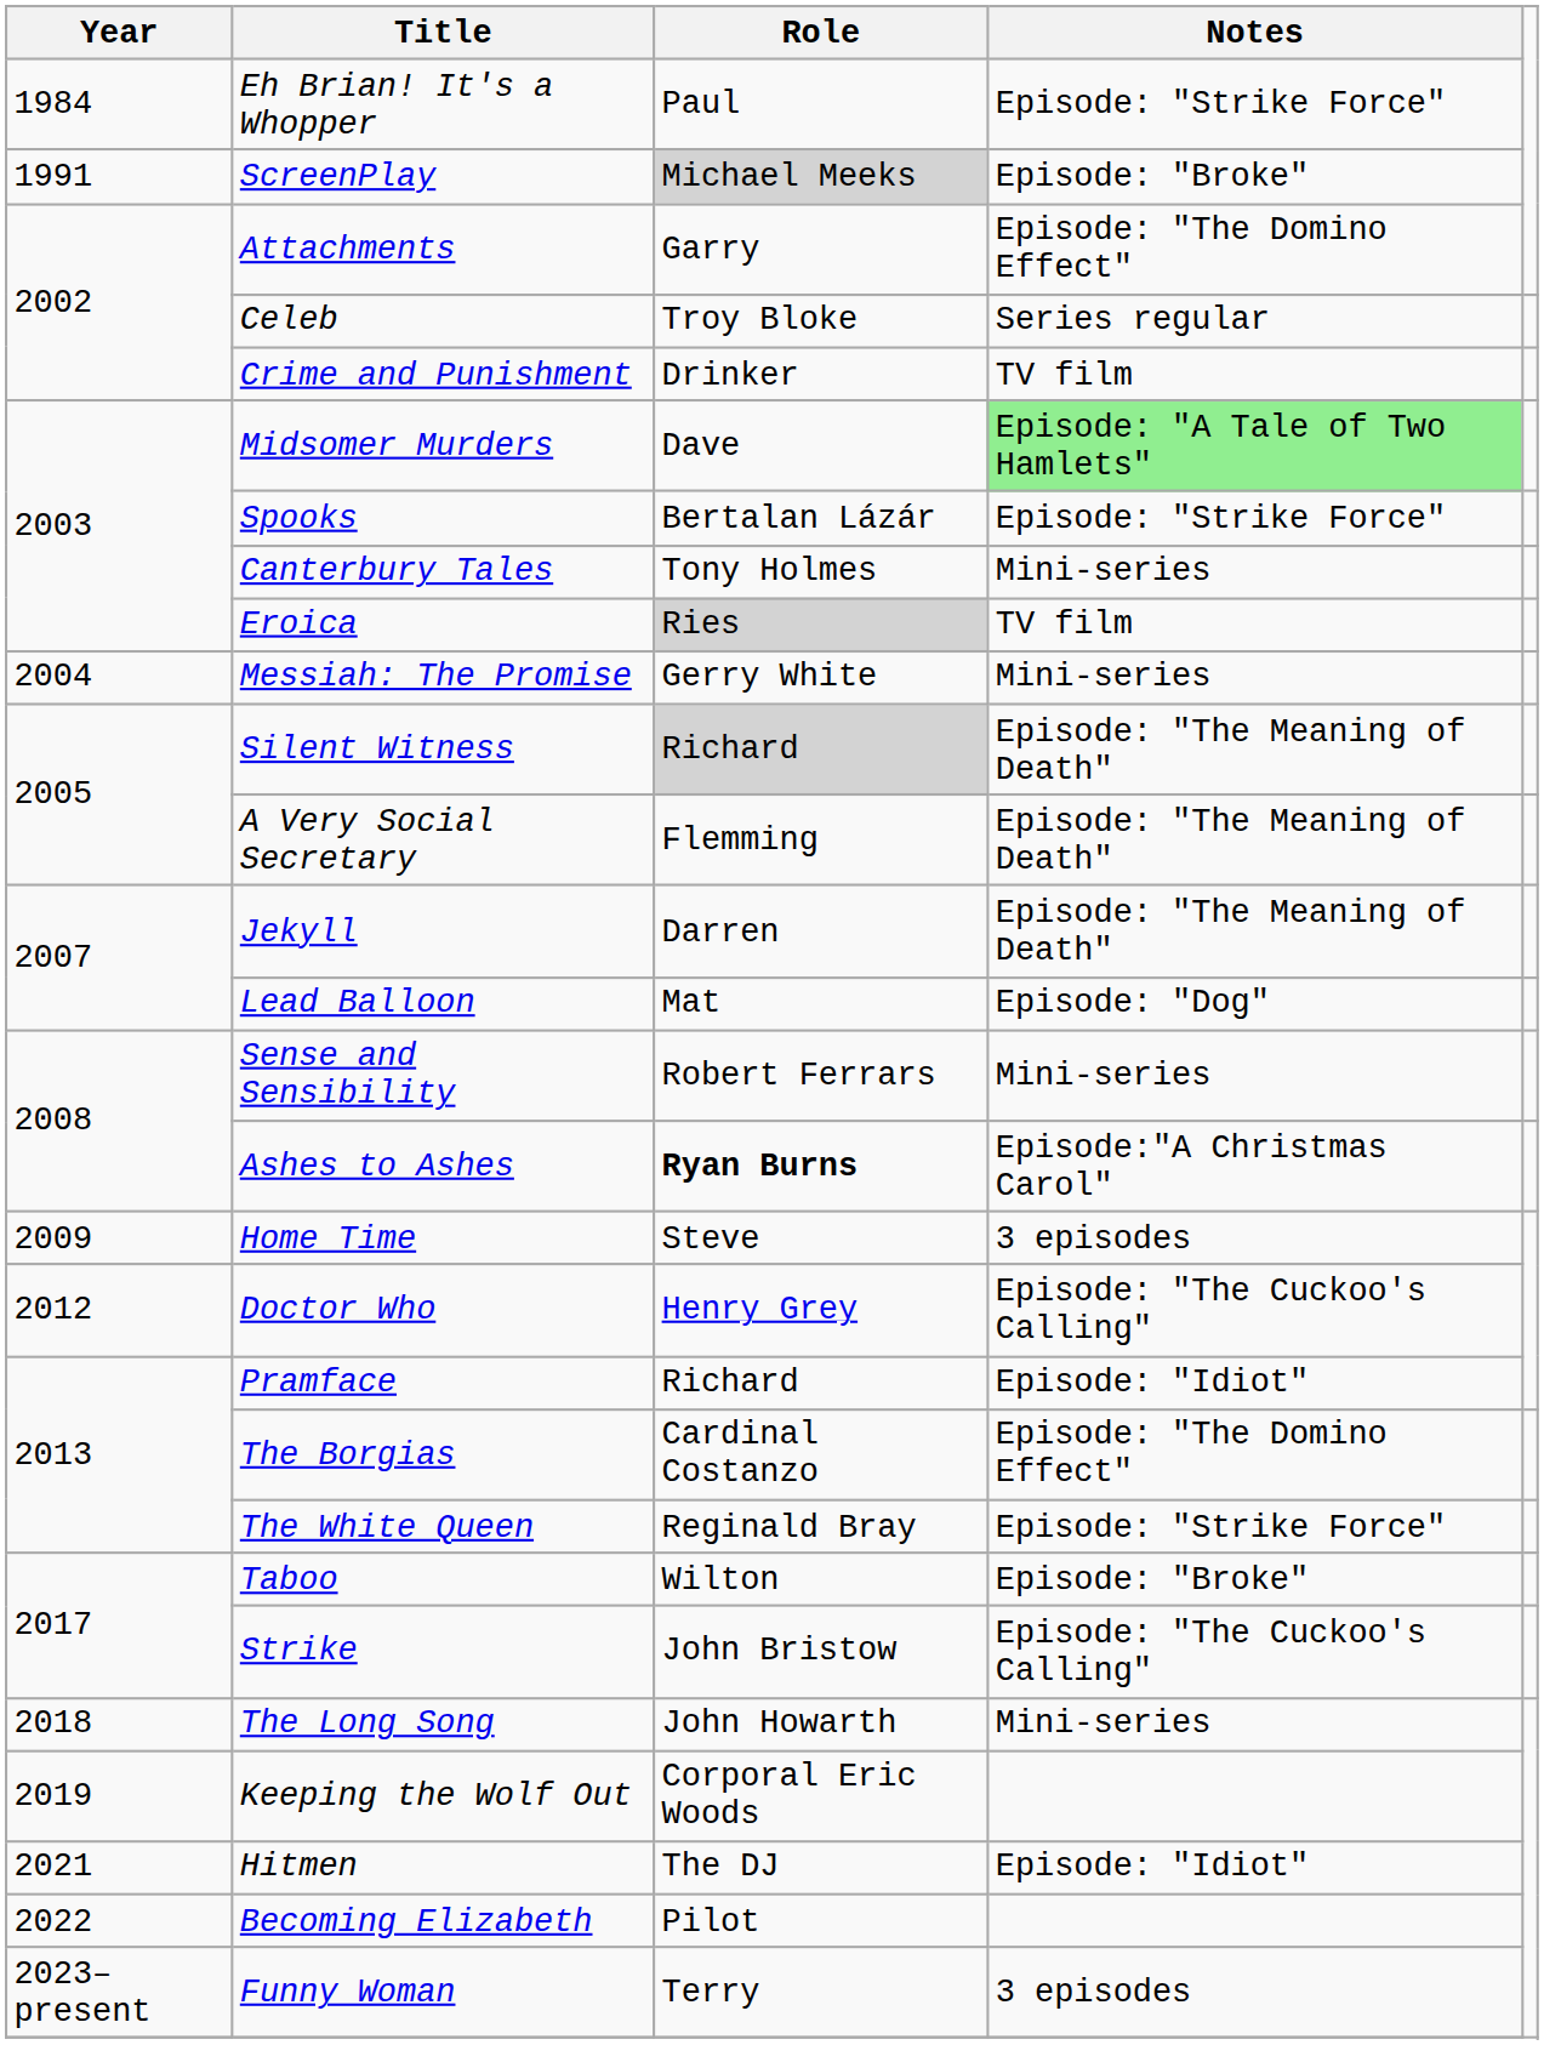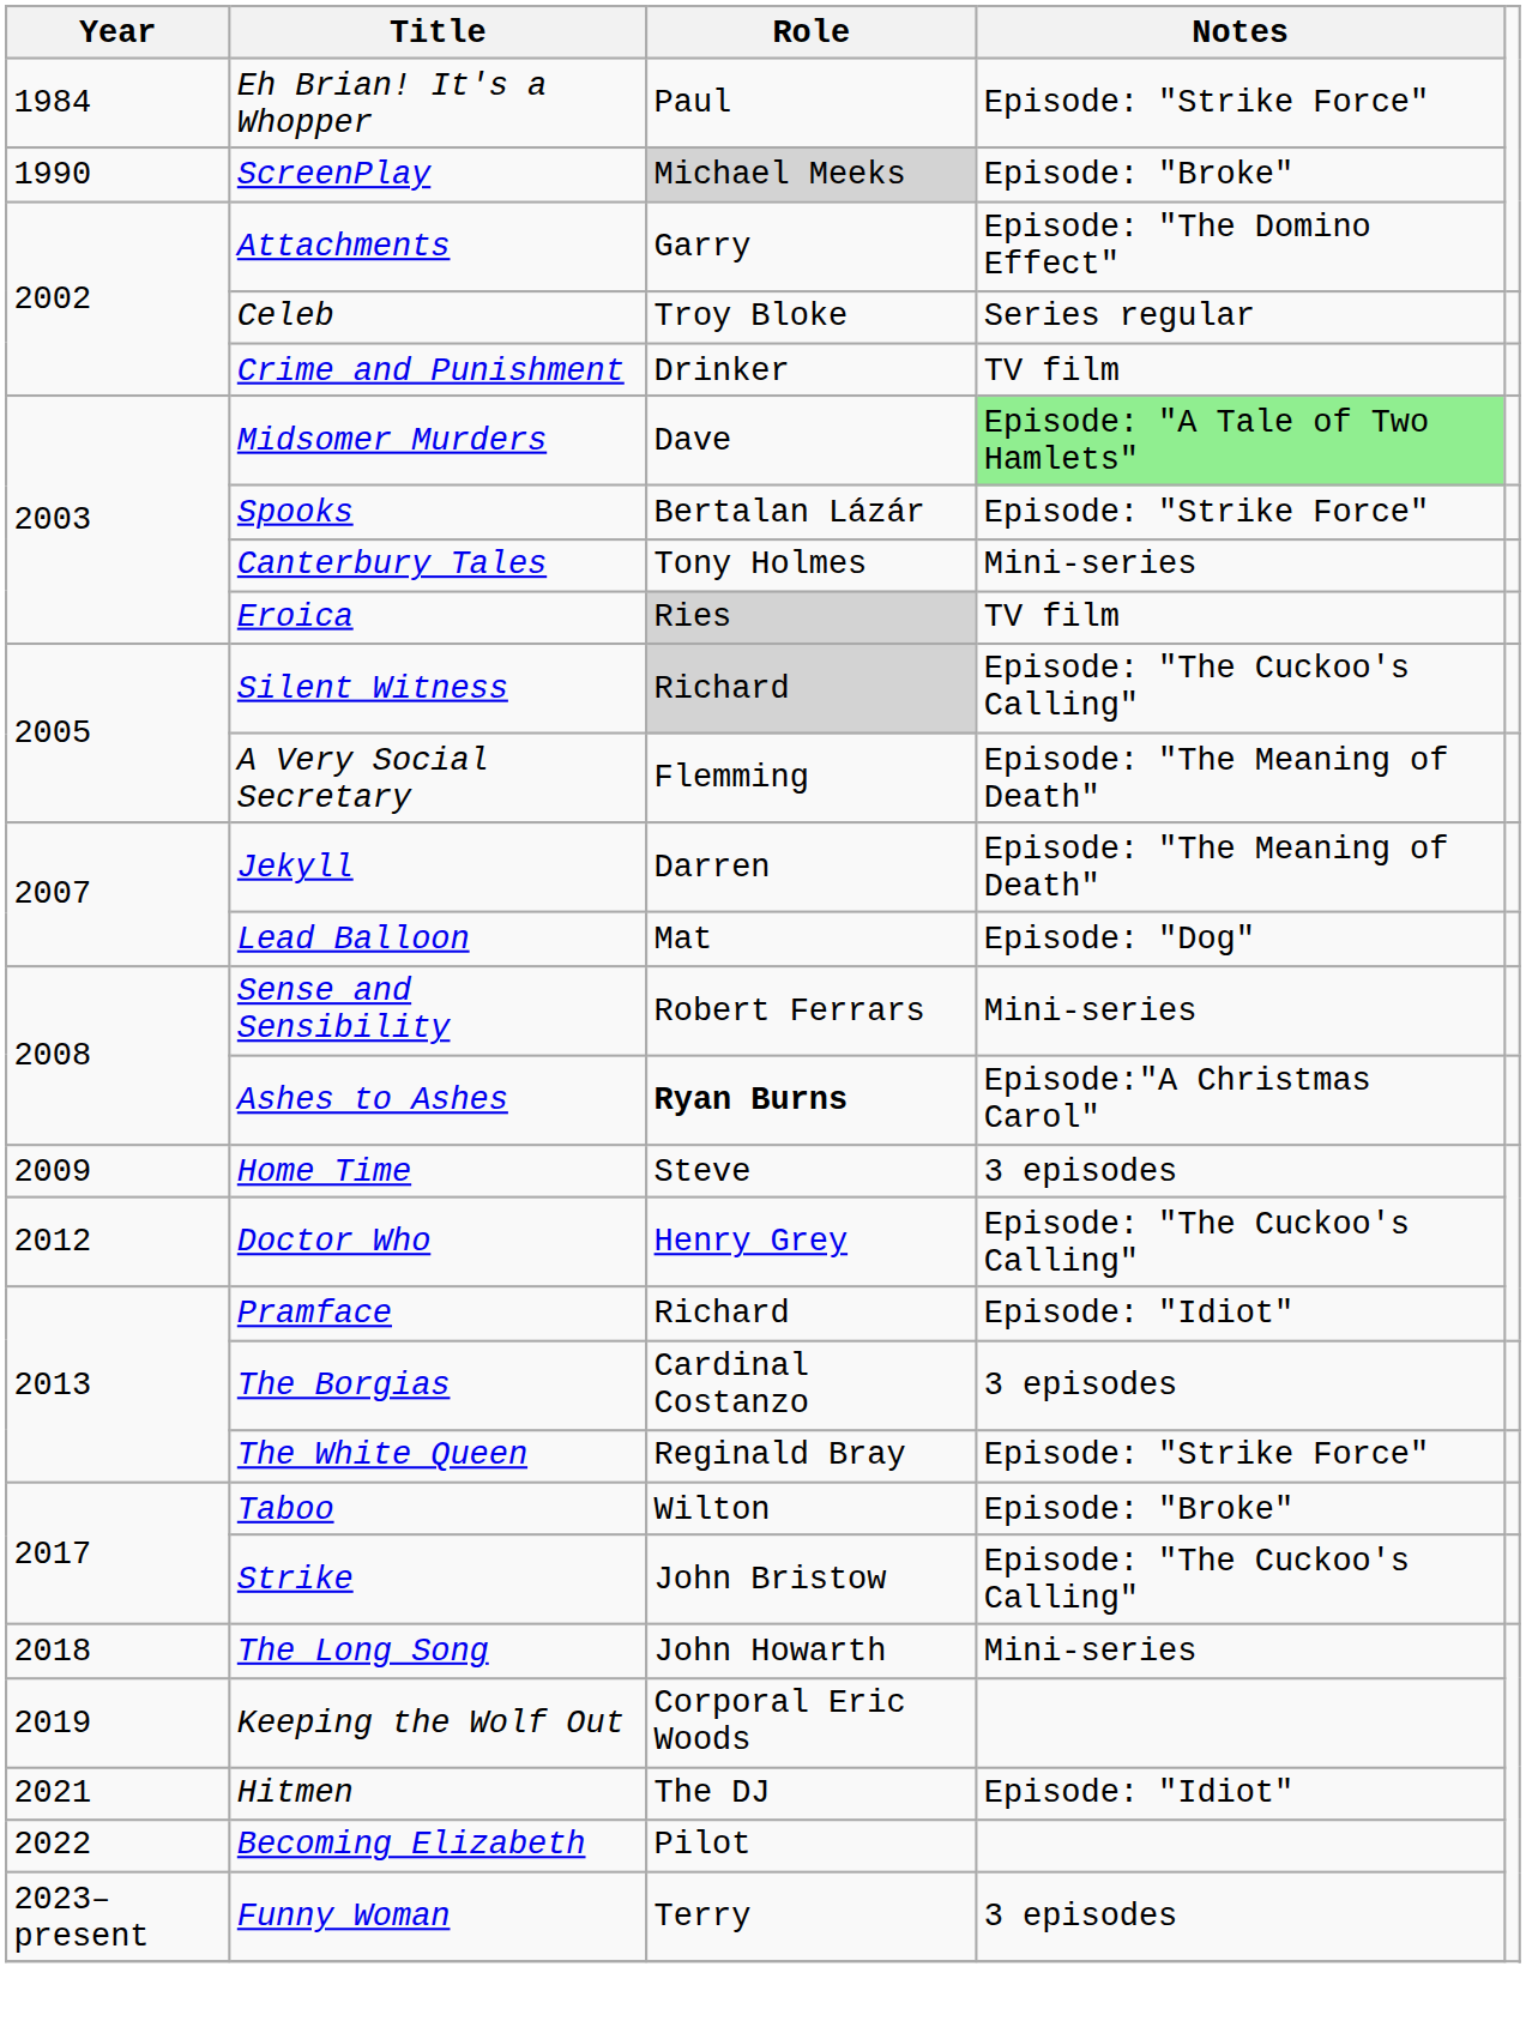 <table class="wikitable">
 <tr>
 <th>Year</th>
 <th>Title</th>
 <th>Role</th>
 <th>Notes</th>
 </tr>
 <tr>
 <td>1984</td>
 <td><em>Eh Brian! It's a Whopper</em></td>
 <td>Paul</td>
 <td>Episode: "Strike Force"</td>
 </tr>
 <tr>
-<td>1991</td>
+<td>1990</td>
 <td><em><a href='#'>ScreenPlay</a></em></td>
 <td style="background: lightgrey;">Michael Meeks</td>
 <td>Episode: "Broke"</td>
 </tr>
 <tr>
 <td rowspan="3">2002</td>
 <td><em><a href='#'>Attachments</a></em></td>
 <td>Garry</td>
 <td>Episode: "The Domino Effect"</td>
 </tr>
 <tr>
 <td><em>Celeb</em></td>
 <td>Troy Bloke</td>
 <td>Series regular</td>
 <td></td>
 </tr>
 <tr>
 <td><em><a href='#'>Crime and Punishment</a></em></td>
 <td>Drinker</td>
 <td>TV film</td>
 <td></td>
 </tr>
 <tr>
 <td rowspan="4">2003</td>
 <td><em><a href='#'>Midsomer Murders</a></em></td>
 <td>Dave</td>
 <td style="background: lightgreen;">Episode: "A Tale of Two Hamlets"</td>
 </tr>
 <tr>
 <td><em><a href='#'>Spooks</a></em></td>
 <td>Bertalan Lázár</td>
 <td>Episode: "Strike Force"</td>
 <td></td>
 </tr>
 <tr>
 <td><em><a href='#'>Canterbury Tales</a></em></td>
 <td>Tony Holmes</td>
 <td>Mini-series</td>
 <td></td>
 </tr>
 <tr>
 <td><em><a href='#'>Eroica</a></em></td>
 <td style="background: lightgrey;">Ries</td>
 <td>TV film</td>
 <td></td>
 </tr>
 <tr>
-<td>2004</td>
-<td><em><a href='#'>Messiah: The Promise</a></em></td>
-<td>Gerry White</td>
-<td>Mini-series</td>
-<td></td>
-</tr>
-<tr>
 <td rowspan="2">2005</td>
 <td><em><a href='#'>Silent Witness</a></em></td>
 <td style="background: lightgrey;">Richard</td>
-<td>Episode: "The Meaning of Death"</td>
+<td>Episode: "The Cuckoo's Calling"</td>
 </tr>
 <tr>
 <td><em>A Very Social Secretary</em></td>
 <td>Flemming</td>
 <td>Episode: "The Meaning of Death"</td>
 <td></td>
 </tr>
 <tr>
 <td rowspan="2">2007</td>
 <td><em><a href='#'>Jekyll</a></em></td>
 <td>Darren</td>
 <td>Episode: "The Meaning of Death"</td>
 </tr>
 <tr>
 <td><em><a href='#'>Lead Balloon</a></em></td>
 <td>Mat</td>
 <td>Episode: "Dog"</td>
 <td></td>
 </tr>
 <tr>
 <td rowspan="2">2008</td>
 <td><em><a href='#'>Sense and Sensibility</a></em></td>
 <td>Robert Ferrars</td>
 <td>Mini-series</td>
 </tr>
 <tr>
 <td><em><a href='#'>Ashes to Ashes</a></em></td>
 <td><strong>Ryan Burns</strong></td>
 <td>Episode:"A Christmas Carol"</td>
 <td></td>
 </tr>
 <tr>
 <td>2009</td>
 <td><em><a href='#'>Home Time</a></em></td>
 <td>Steve</td>
 <td>3 episodes</td>
 </tr>
 <tr>
 <td>2012</td>
 <td><em><a href='#'>Doctor Who</a></em></td>
 <td><a href='#'>Henry Grey</a></td>
 <td>Episode: "The Cuckoo's Calling"</td>
 </tr>
 <tr>
 <td rowspan="3">2013</td>
 <td><em><a href='#'>Pramface</a></em></td>
 <td>Richard</td>
 <td>Episode: "Idiot"</td>
 </tr>
 <tr>
 <td><em><a href='#'>The Borgias</a></em></td>
 <td>Cardinal Costanzo</td>
-<td>Episode: "The Domino Effect"</td>
+<td>3 episodes</td>
 <td></td>
 </tr>
 <tr>
 <td><em><a href='#'>The White Queen</a></em></td>
 <td>Reginald Bray</td>
 <td>Episode: "Strike Force"</td>
 <td></td>
 </tr>
 <tr>
 <td rowspan="2">2017</td>
 <td><em><a href='#'>Taboo</a></em></td>
 <td>Wilton</td>
 <td>Episode: "Broke"</td>
 </tr>
 <tr>
 <td><em><a href='#'>Strike</a></em></td>
 <td>John Bristow</td>
 <td>Episode: "The Cuckoo's Calling"</td>
 <td></td>
 </tr>
 <tr>
 <td>2018</td>
 <td><em><a href='#'>The Long Song</a></em></td>
 <td>John Howarth</td>
 <td>Mini-series</td>
 </tr>
 <tr>
 <td>2019</td>
 <td><em>Keeping the Wolf Out</em></td>
 <td>Corporal Eric Woods</td>
 <td></td>
 </tr>
 <tr>
 <td>2021</td>
 <td><em>Hitmen</em></td>
 <td>The DJ</td>
 <td>Episode: "Idiot"</td>
 </tr>
 <tr>
 <td>2022</td>
 <td><em><a href='#'>Becoming Elizabeth</a></em></td>
 <td>Pilot</td>
 <td></td>
 </tr>
 <tr>
 <td>2023–present</td>
 <td><em><a href='#'>Funny Woman</a></em></td>
 <td>Terry</td>
 <td>3 episodes</td>
 </tr>
 <tr>
 </tr>
 </table>
